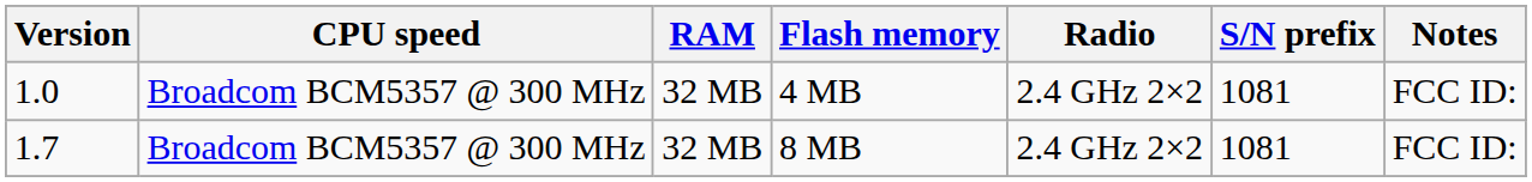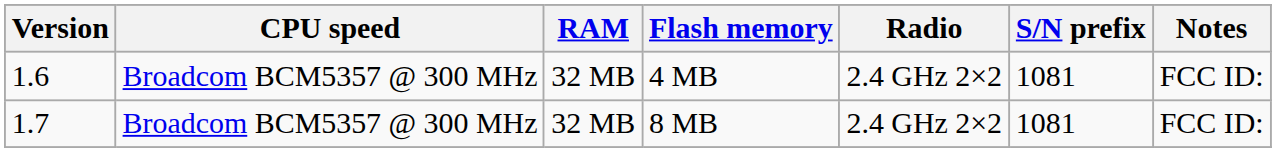 <table class="wikitable">
 <tr>
 <th>Version</th>
 <th>CPU speed</th>
 <th><a href='#'>RAM</a></th>
 <th><a href='#'>Flash memory</a></th>
 <th>Radio</th>
 <th><a href='#'>S/N</a> prefix</th>
 <th>Notes</th>
 </tr>
 <tr>
-<td>1.0</td>
+<td>1.6</td>
 <td><a href='#'>Broadcom</a> BCM5357 @ 300 MHz</td>
 <td>32 MB</td>
 <td>4 MB</td>
 <td>2.4 GHz 2×2</td>
 <td>1081</td>
 <td>FCC ID: </td>
 </tr>
 <tr>
 <td>1.7</td>
 <td><a href='#'>Broadcom</a> BCM5357 @ 300 MHz</td>
 <td>32 MB</td>
 <td>8 MB</td>
 <td>2.4 GHz 2×2</td>
 <td>1081</td>
 <td>FCC ID: </td>
 </tr>
 </table>
